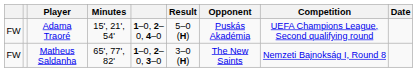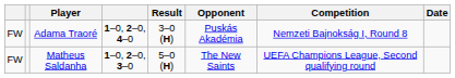 <table class="wikitable sortable zebra" style="text-align:center; font-size:85%;">
 <tr>
 <th></th>
 <th></th>
 <th>Player</th>
-<th>Minutes</th>
 <th></th>
 <th>Result</th>
 <th>Opponent</th>
 <th>Competition</th>
 <th>Date</th>
 </tr>
 <tr>
 <td>FW</td>
 <td></td>
 <td><a href='#'>Adama Traoré</a></td>
-<td>15', 21', 54'</td>
 <td><strong>1</strong>–0, <strong>2</strong>–0, <strong>4</strong>–0</td>
-<td>5–0 (<strong>H</strong>)</td>
+<td>3–0 (<strong>H</strong>)</td>
 <td><a href='#'>Puskás Akadémia</a></td>
-<td><a href='#'>UEFA Champions League, Second qualifying round</a></td>
+<td><a href='#'>Nemzeti Bajnokság I, Round 8</a></td>
 <td></td>
 </tr>
 <tr>
 <td>FW</td>
 <td></td>
 <td><a href='#'>Matheus Saldanha</a></td>
-<td>65', 77', 82'</td>
 <td><strong>1</strong>–0, <strong>2</strong>–0, <strong>3</strong>–0</td>
-<td>3–0 (<strong>H</strong>)</td>
+<td>5–0 (<strong>H</strong>)</td>
 <td><a href='#'>The New Saints</a></td>
-<td><a href='#'>Nemzeti Bajnokság I, Round 8</a></td>
+<td><a href='#'>UEFA Champions League, Second qualifying round</a></td>
 <td></td>
 </tr>
 </table>
